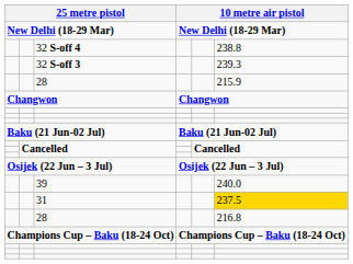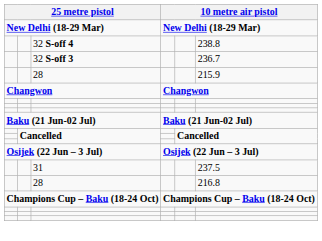 <table class="wikitable">
 <tr>
 <th colspan="3"><a href='#'>25 metre pistol</a></th>
 <th colspan="3"><a href='#'>10 metre air pistol</a></th>
 </tr>
 <tr>
 <td colspan="3"><strong><a href='#'>New Delhi</a></strong> <strong> (18-29 Mar)</strong></td>
 <td colspan="3"><strong><a href='#'>New Delhi</a></strong> <strong> (18-29 Mar)</strong></td>
 </tr>
 <tr>
 <td></td>
 <td></td>
 <td>32 <strong>S-off 4</strong></td>
 <td></td>
 <td></td>
 <td>238.8</td>
 </tr>
 <tr>
 <td></td>
 <td></td>
 <td>32 <strong>S-off 3</strong></td>
 <td></td>
 <td></td>
-<td>239.3</td>
+<td>236.7</td>
 </tr>
 <tr>
 <td></td>
 <td></td>
 <td>28</td>
 <td></td>
 <td></td>
 <td>215.9</td>
 </tr>
 <tr>
 <td colspan="3"><strong><a href='#'>Changwon</a></strong> <strong></strong></td>
 <td colspan="3"><strong><a href='#'>Changwon</a></strong> <strong></strong></td>
 </tr>
 <tr>
 <td></td>
 <td></td>
 <td></td>
 <td></td>
 <td></td>
 <td></td>
 </tr>
 <tr>
 <td></td>
 <td></td>
 <td></td>
 <td></td>
 <td></td>
 <td></td>
 </tr>
 <tr>
 <td></td>
 <td></td>
 <td></td>
 <td></td>
 <td></td>
 <td></td>
 </tr>
 <tr>
 <td colspan="3"><strong><a href='#'>Baku</a>  (21 Jun-02 Jul)</strong></td>
 <td colspan="3"><strong><a href='#'>Baku</a>  (21 Jun-02 Jul)</strong></td>
 </tr>
 <tr>
 <td></td>
 <td colspan="2" rowspan="3"><strong>Cancelled</strong></td>
 <td></td>
 <td colspan="2" rowspan="3"><strong>Cancelled</strong></td>
 </tr>
 <tr>
 <td></td>
 <td></td>
 </tr>
 <tr>
 <td></td>
 <td></td>
 </tr>
 <tr>
 <td colspan="3"><strong><a href='#'>Osijek</a>  (22 Jun – 3 Jul) </strong></td>
 <td colspan="3"><strong><a href='#'>Osijek</a>  (22 Jun – 3 Jul) </strong></td>
 </tr>
 <tr>
 <td></td>
 <td></td>
-<td>39</td>
-<td></td>
-<td></td>
-<td>240.0</td>
-</tr>
-<tr>
-<td></td>
-<td></td>
 <td>31</td>
 <td></td>
 <td></td>
-<td style="background: gold;">237.5</td>
+<td>237.5</td>
 </tr>
 <tr>
 <td></td>
 <td></td>
 <td>28</td>
 <td></td>
 <td></td>
 <td>216.8</td>
 </tr>
 <tr>
 <td colspan="3"><strong>Champions Cup – <a href='#'>Baku</a>  (18-24 Oct)</strong></td>
 <td colspan="3"><strong>Champions Cup – <a href='#'>Baku</a>  (18-24 Oct)</strong></td>
 </tr>
 <tr>
 <td></td>
 <td></td>
 <td></td>
 <td></td>
 <td></td>
 <td></td>
 </tr>
 <tr>
 <td></td>
 <td></td>
 <td></td>
 <td></td>
 <td></td>
 <td></td>
 </tr>
 <tr>
 <td></td>
 <td></td>
 <td></td>
 <td></td>
 <td></td>
 <td></td>
 </tr>
 </table>
